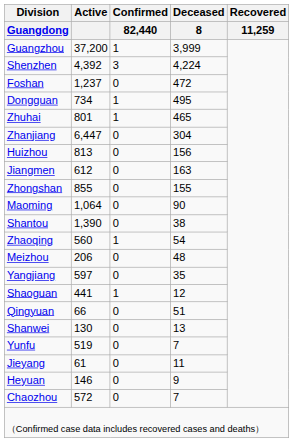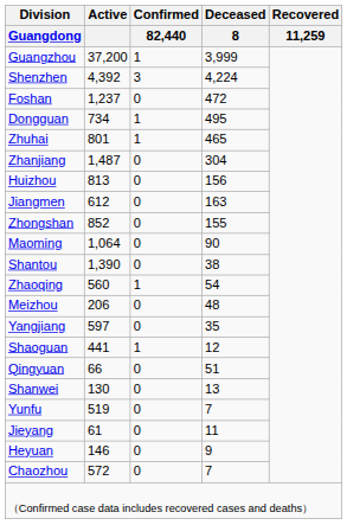 <table class="wikitable sortable" align="center">
 <tr>
 <th>Division</th>
 <th>Active</th>
 <th>Confirmed</th>
 <th>Deceased</th>
 <th>Recovered</th>
 </tr>
 <tr>
 <th><a href='#'>Guangdong</a></th>
 <th></th>
 <th>82,440</th>
 <th>8</th>
 <th>11,259</th>
 </tr>
 <tr>
 <td><a href='#'>Guangzhou</a></td>
 <td>37,200</td>
 <td>1</td>
 <td>3,999</td>
 </tr>
 <tr>
 <td><a href='#'>Shenzhen</a></td>
 <td>4,392</td>
 <td>3</td>
 <td>4,224</td>
 </tr>
 <tr>
 <td><a href='#'>Foshan</a></td>
 <td>1,237</td>
 <td>0</td>
 <td>472</td>
 </tr>
 <tr>
 <td><a href='#'>Dongguan</a></td>
 <td>734</td>
 <td>1</td>
 <td>495</td>
 </tr>
 <tr>
 <td><a href='#'>Zhuhai</a></td>
 <td>801</td>
 <td>1</td>
 <td>465</td>
 </tr>
 <tr>
 <td><a href='#'>Zhanjiang</a></td>
-<td>6,447</td>
+<td>1,487</td>
 <td>0</td>
 <td>304</td>
 </tr>
 <tr>
 <td><a href='#'>Huizhou</a></td>
 <td>813</td>
 <td>0</td>
 <td>156</td>
 </tr>
 <tr>
 <td><a href='#'>Jiangmen</a></td>
 <td>612</td>
 <td>0</td>
 <td>163</td>
 </tr>
 <tr>
 <td><a href='#'>Zhongshan</a></td>
-<td>855</td>
+<td>852</td>
 <td>0</td>
 <td>155</td>
 </tr>
 <tr>
 <td><a href='#'>Maoming</a></td>
 <td>1,064</td>
 <td>0</td>
 <td>90</td>
 </tr>
 <tr>
 <td><a href='#'>Shantou</a></td>
 <td>1,390</td>
 <td>0</td>
 <td>38</td>
 </tr>
 <tr>
 <td><a href='#'>Zhaoqing</a></td>
 <td>560</td>
 <td>1</td>
 <td>54</td>
 </tr>
 <tr>
 <td><a href='#'>Meizhou</a></td>
 <td>206</td>
 <td>0</td>
 <td>48</td>
 </tr>
 <tr>
 <td><a href='#'>Yangjiang</a></td>
 <td>597</td>
 <td>0</td>
 <td>35</td>
 </tr>
 <tr>
 <td><a href='#'>Shaoguan</a></td>
 <td>441</td>
 <td>1</td>
 <td>12</td>
 </tr>
 <tr>
 <td><a href='#'>Qingyuan</a></td>
 <td>66</td>
 <td>0</td>
 <td>51</td>
 </tr>
 <tr>
 <td><a href='#'>Shanwei</a></td>
 <td>130</td>
 <td>0</td>
 <td>13</td>
 </tr>
 <tr>
 <td><a href='#'>Yunfu</a></td>
 <td>519</td>
 <td>0</td>
 <td>7</td>
 </tr>
 <tr>
 <td><a href='#'>Jieyang</a></td>
 <td>61</td>
 <td>0</td>
 <td>11</td>
 </tr>
 <tr>
 <td><a href='#'>Heyuan</a></td>
 <td>146</td>
 <td>0</td>
 <td>9</td>
 </tr>
 <tr>
 <td><a href='#'>Chaozhou</a></td>
 <td>572</td>
 <td>0</td>
 <td>7</td>
 </tr>
 <tr class="sortbottom">
 <td colspan="5"><small><br>（Confirmed case data includes recovered cases and deaths）</small></td>
 </tr>
 </table>
